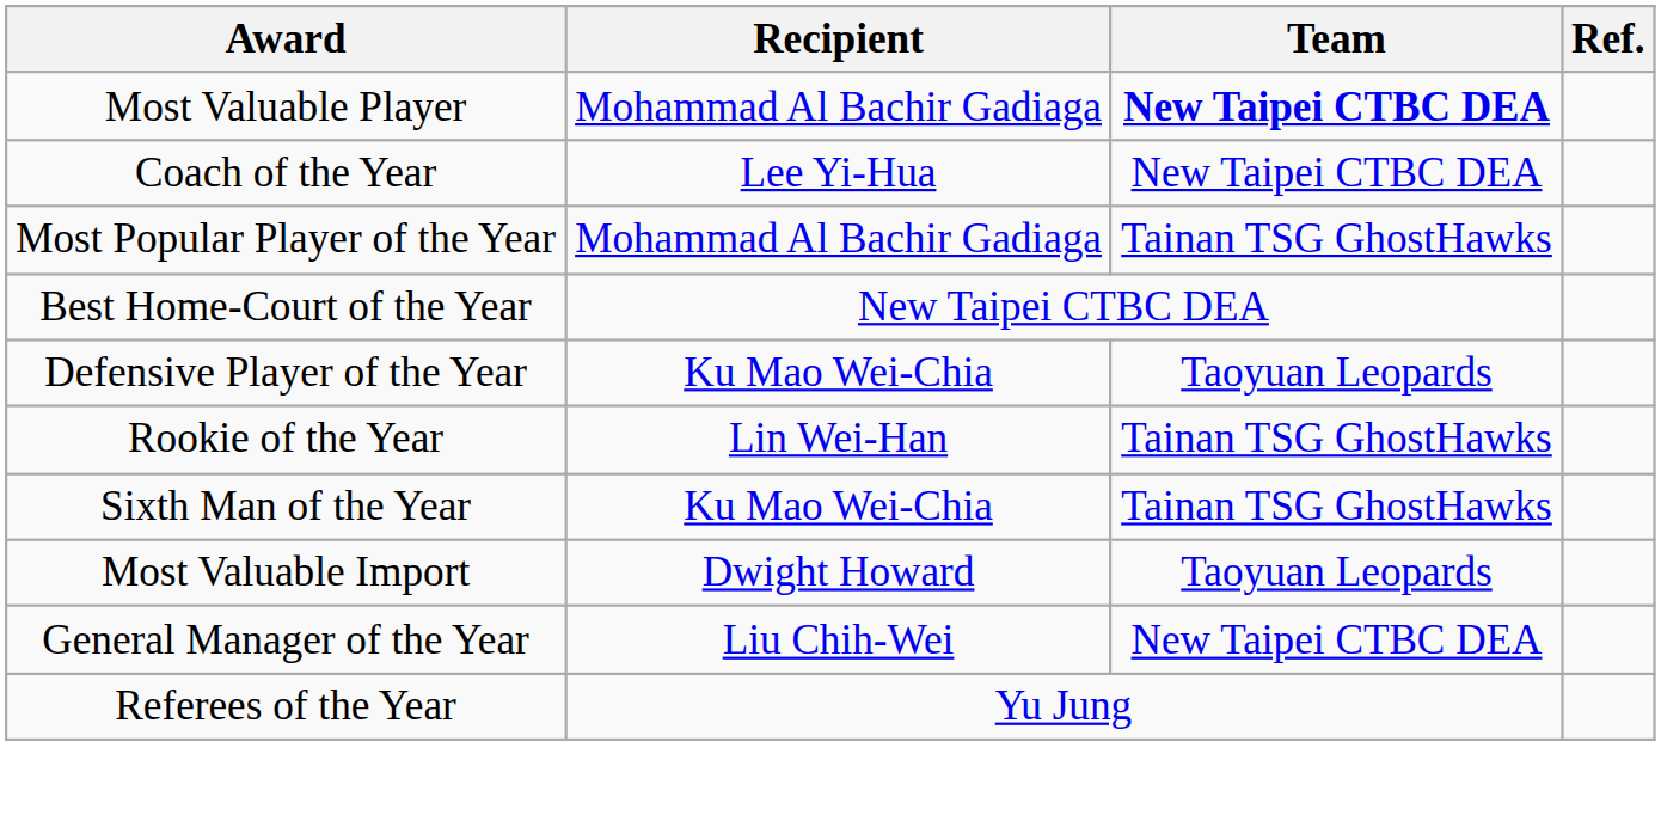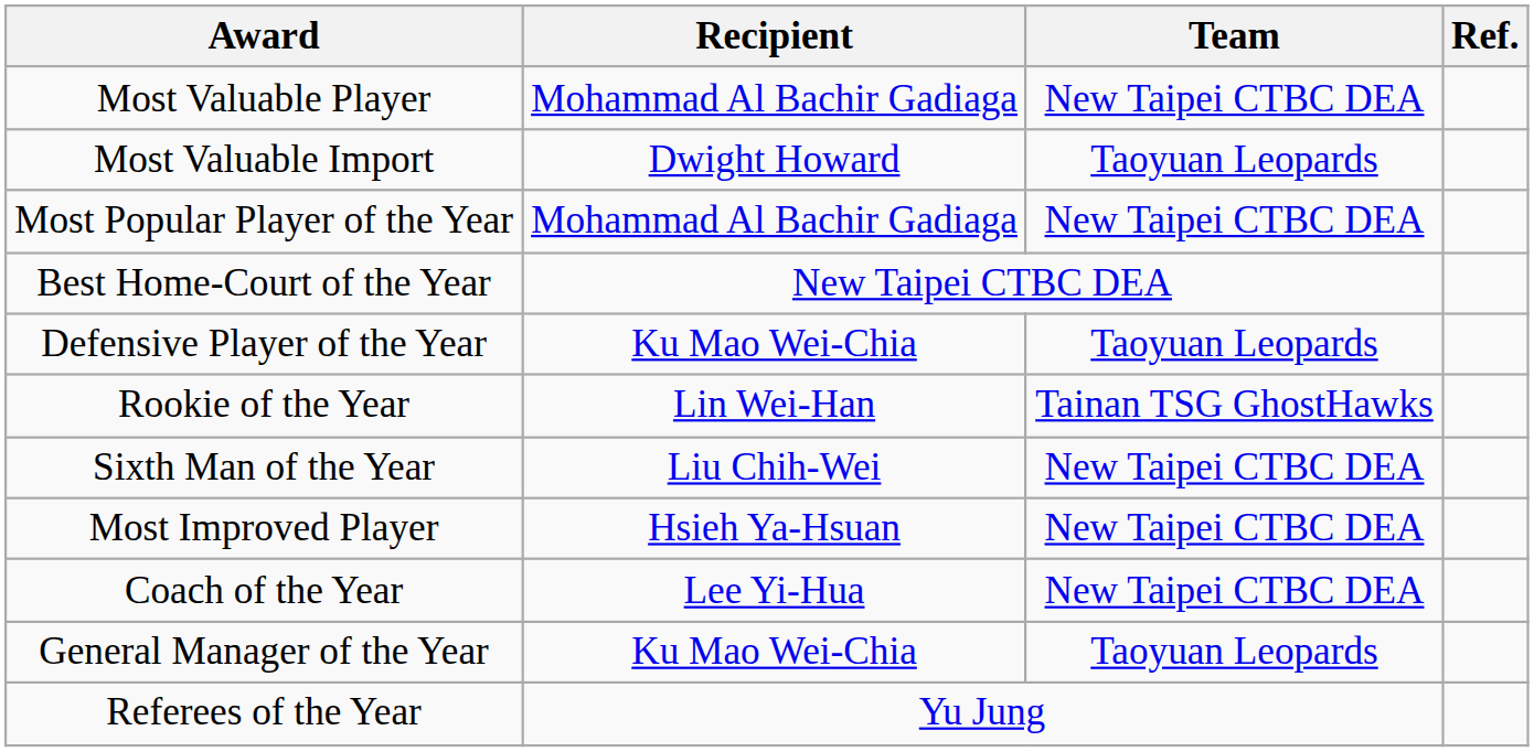 <table class="wikitable" style="text-align:center">
 <tr>
 <th>Award</th>
 <th>Recipient</th>
 <th>Team</th>
 <th>Ref.</th>
 </tr>
 <tr>
 <td>Most Valuable Player</td>
 <td><a href='#'>Mohammad Al Bachir Gadiaga</a></td>
-<td><strong><a href='#'>New Taipei CTBC DEA</a></strong></td>
+<td><a href='#'>New Taipei CTBC DEA</a></td>
 <td></td>
 </tr>
 <tr>
-<td>Coach of the Year</td>
-<td><a href='#'>Lee Yi-Hua</a></td>
-<td><a href='#'>New Taipei CTBC DEA</a></td>
+<td>Most Valuable Import</td>
+<td><a href='#'>Dwight Howard</a></td>
+<td><a href='#'>Taoyuan Leopards</a></td>
 <td></td>
 </tr>
 <tr>
 <td>Most Popular Player of the Year</td>
 <td><a href='#'>Mohammad Al Bachir Gadiaga</a></td>
-<td><a href='#'>Tainan TSG GhostHawks</a></td>
+<td><a href='#'>New Taipei CTBC DEA</a></td>
 <td></td>
 </tr>
 <tr>
 <td>Best Home-Court of the Year</td>
 <td colspan=2><a href='#'>New Taipei CTBC DEA</a></td>
 <td></td>
 </tr>
 <tr>
 <td>Defensive Player of the Year</td>
 <td><a href='#'>Ku Mao Wei-Chia</a></td>
 <td><a href='#'>Taoyuan Leopards</a></td>
 <td></td>
 </tr>
 <tr>
 <td>Rookie of the Year</td>
 <td><a href='#'>Lin Wei-Han</a></td>
 <td><a href='#'>Tainan TSG GhostHawks</a></td>
 <td></td>
 </tr>
 <tr>
 <td>Sixth Man of the Year</td>
-<td><a href='#'>Ku Mao Wei-Chia</a></td>
-<td><a href='#'>Tainan TSG GhostHawks</a></td>
+<td><a href='#'>Liu Chih-Wei</a></td>
+<td><a href='#'>New Taipei CTBC DEA</a></td>
 <td></td>
 </tr>
 <tr>
-<td>Most Valuable Import</td>
-<td><a href='#'>Dwight Howard</a></td>
-<td><a href='#'>Taoyuan Leopards</a></td>
+<td>Most Improved Player</td>
+<td><a href='#'>Hsieh Ya-Hsuan</a></td>
+<td><a href='#'>New Taipei CTBC DEA</a></td>
+<td></td>
+</tr>
+<tr>
+<td>Coach of the Year</td>
+<td><a href='#'>Lee Yi-Hua</a></td>
+<td><a href='#'>New Taipei CTBC DEA</a></td>
 <td></td>
 </tr>
 <tr>
 <td>General Manager of the Year</td>
-<td><a href='#'>Liu Chih-Wei</a></td>
-<td><a href='#'>New Taipei CTBC DEA</a></td>
+<td><a href='#'>Ku Mao Wei-Chia</a></td>
+<td><a href='#'>Taoyuan Leopards</a></td>
 <td></td>
 </tr>
 <tr>
 <td>Referees of the Year</td>
 <td colspan=2><a href='#'>Yu Jung</a></td>
 <td></td>
 </tr>
 </table>
